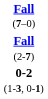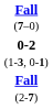 <table style="width:100%;" cellspacing="1">
 <tr>
 <th width=25%></th>
 <th width=10%></th>
 <th width=25%></th>
 </tr>
 <tr style=font-size:90%>
 <td align=right><strong></strong></td>
 <td align=center><strong> <a href='#'>Fall</a> </strong><br><small>(<strong>7</strong>–0)</small></td>
 <td></td>
 </tr>
 <tr style=font-size:90%>
 <td align=right></td>
-<td align=center><strong> <a href='#'>Fall</a> </strong><br><small>(2-<strong>7</strong>)</small></td>
+<td align=center><strong> 0-2 </strong><br><small>(1-<strong>3</strong>, 0-<strong>1</strong>)</small></td>
 <td><strong></strong></td>
 </tr>
 <tr style=font-size:90%>
 <td align=right></td>
-<td align=center><strong> 0-2 </strong><br><small>(1-<strong>3</strong>, 0-<strong>1</strong>)</small></td>
+<td align=center><strong> <a href='#'>Fall</a> </strong><br><small>(2-<strong>7</strong>)</small></td>
 <td><strong></strong></td>
 </tr>
 </table>
